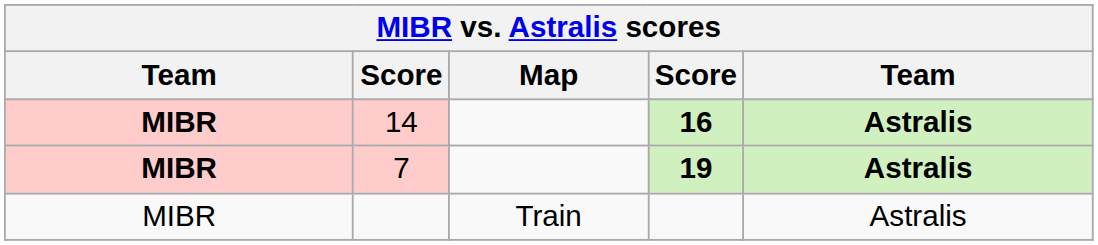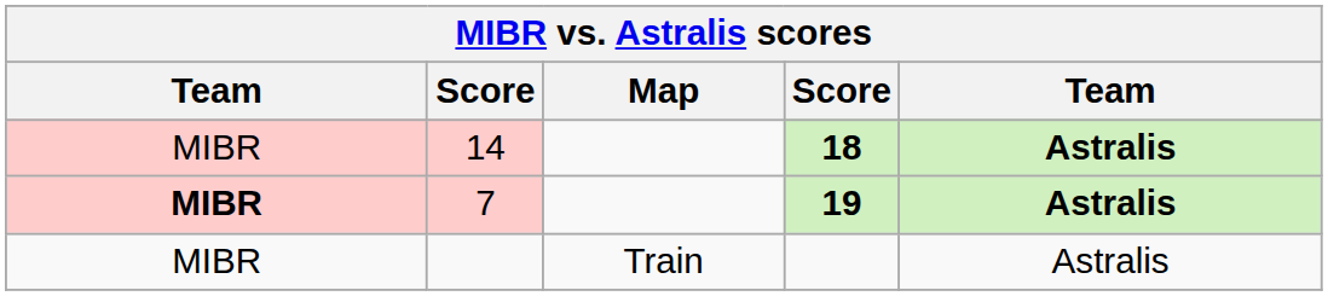 <table class="wikitable" style="text-align: center;">
 <tr>
 <th colspan=5><a href='#'>MIBR</a> vs.  <a href='#'>Astralis</a> scores</th>
 </tr>
 <tr>
 <th width="181px">Team</th>
 <th width="20px">Score</th>
 <th width="100px">Map</th>
 <th width="20px">Score</th>
 <th width="181px">Team</th>
 </tr>
 <tr>
-<td style="background: #FFCCCC;"><strong>MIBR</strong></td>
+<td style="background: #FFCCCC;">MIBR</td>
 <td style="background: #FFCCCC;">14</td>
 <td></td>
-<td style="background: #D0F0C0;"><strong>16</strong></td>
+<td style="background: #D0F0C0;"><strong>18</strong></td>
 <td style="background: #D0F0C0;"><strong>Astralis</strong></td>
 </tr>
 <tr>
 <td style="background: #FFCCCC;"><strong>MIBR</strong></td>
 <td style="background: #FFCCCC;">7</td>
 <td></td>
 <td style="background: #D0F0C0;"><strong>19</strong></td>
 <td style="background: #D0F0C0;"><strong>Astralis</strong></td>
 </tr>
 <tr>
 <td>MIBR</td>
 <td></td>
 <td>Train</td>
 <td></td>
 <td>Astralis</td>
 </tr>
 </table>
